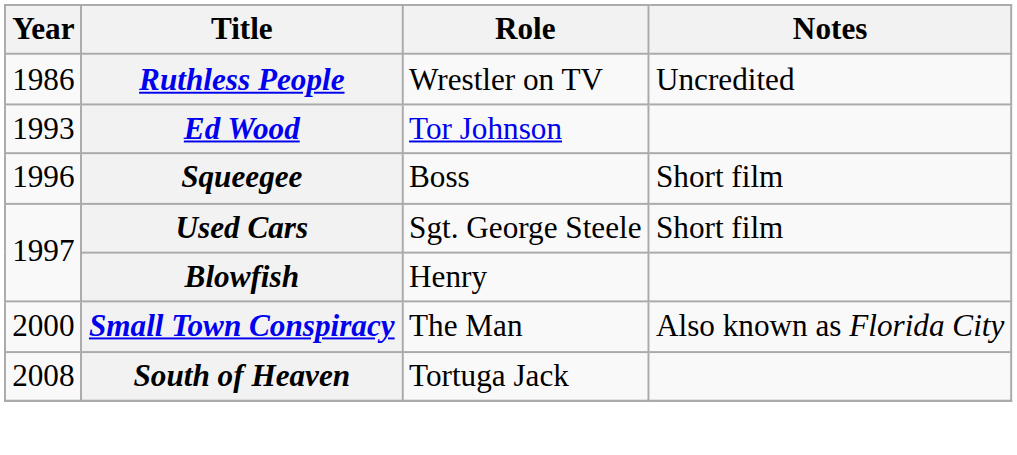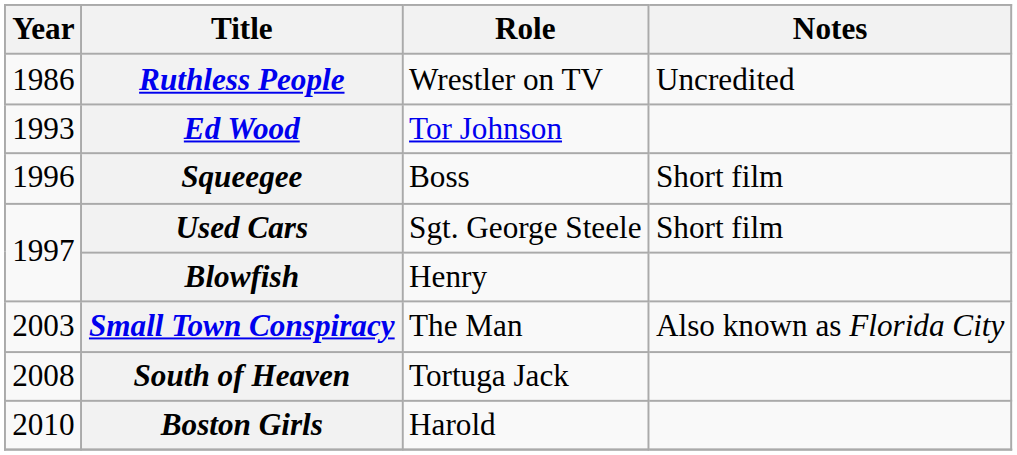 <table class="wikitable sortable" >
 <tr>
 <th>Year</th>
 <th>Title</th>
 <th>Role</th>
 <th>Notes</th>
 </tr>
 <tr>
 <td>1986</td>
 <th scope=row><em><a href='#'>Ruthless People</a></em></th>
 <td>Wrestler on TV</td>
 <td>Uncredited</td>
 </tr>
 <tr>
 <td>1993</td>
 <th scope=row><em><a href='#'>Ed Wood</a></em></th>
 <td><a href='#'>Tor Johnson</a></td>
 <td></td>
 </tr>
 <tr>
 <td>1996</td>
 <th scope=row><em>Squeegee</em></th>
 <td>Boss</td>
 <td>Short film</td>
 </tr>
 <tr>
 <td rowspan="2">1997</td>
 <th scope=row><em>Used Cars</em></th>
 <td>Sgt. George Steele</td>
 <td>Short film</td>
 </tr>
 <tr>
 <th scope=row><em>Blowfish</em></th>
 <td>Henry</td>
 <td></td>
 </tr>
 <tr>
-<td>2000</td>
+<td>2003</td>
 <th scope=row><em><a href='#'>Small Town Conspiracy</a></em></th>
 <td>The Man</td>
 <td>Also known as <em>Florida City</em></td>
 </tr>
 <tr>
 <td>2008</td>
 <th scope=row><em>South of Heaven</em></th>
 <td>Tortuga Jack</td>
 <td></td>
 </tr>
 <tr>
+<td>2010</td>
+<th scope=row><em>Boston Girls</em></th>
+<td>Harold</td>
+<td></td>
+</tr>
+<tr>
 </tr>
 </table>
